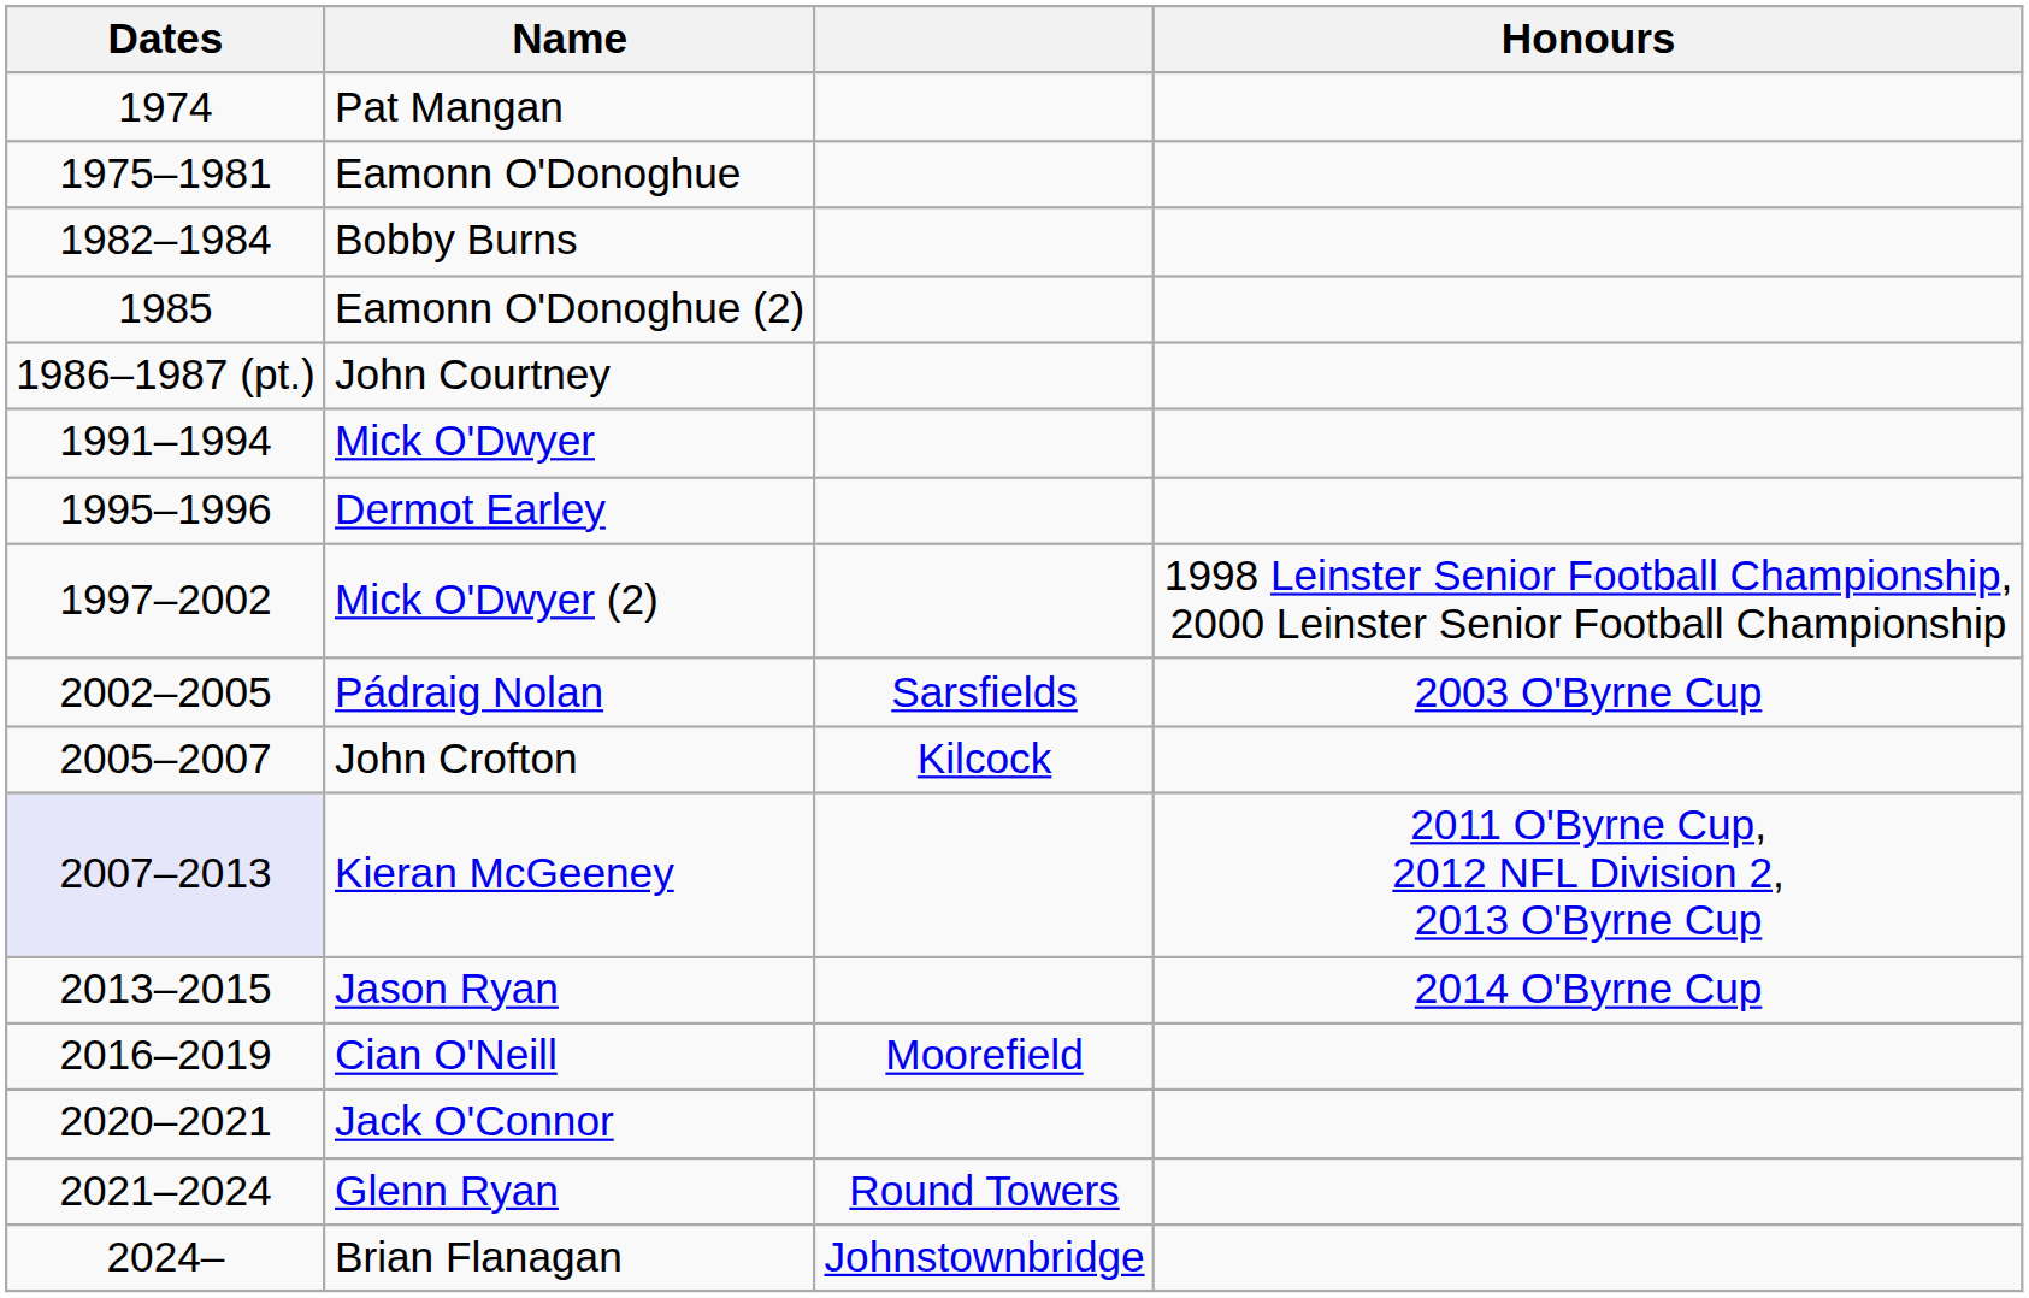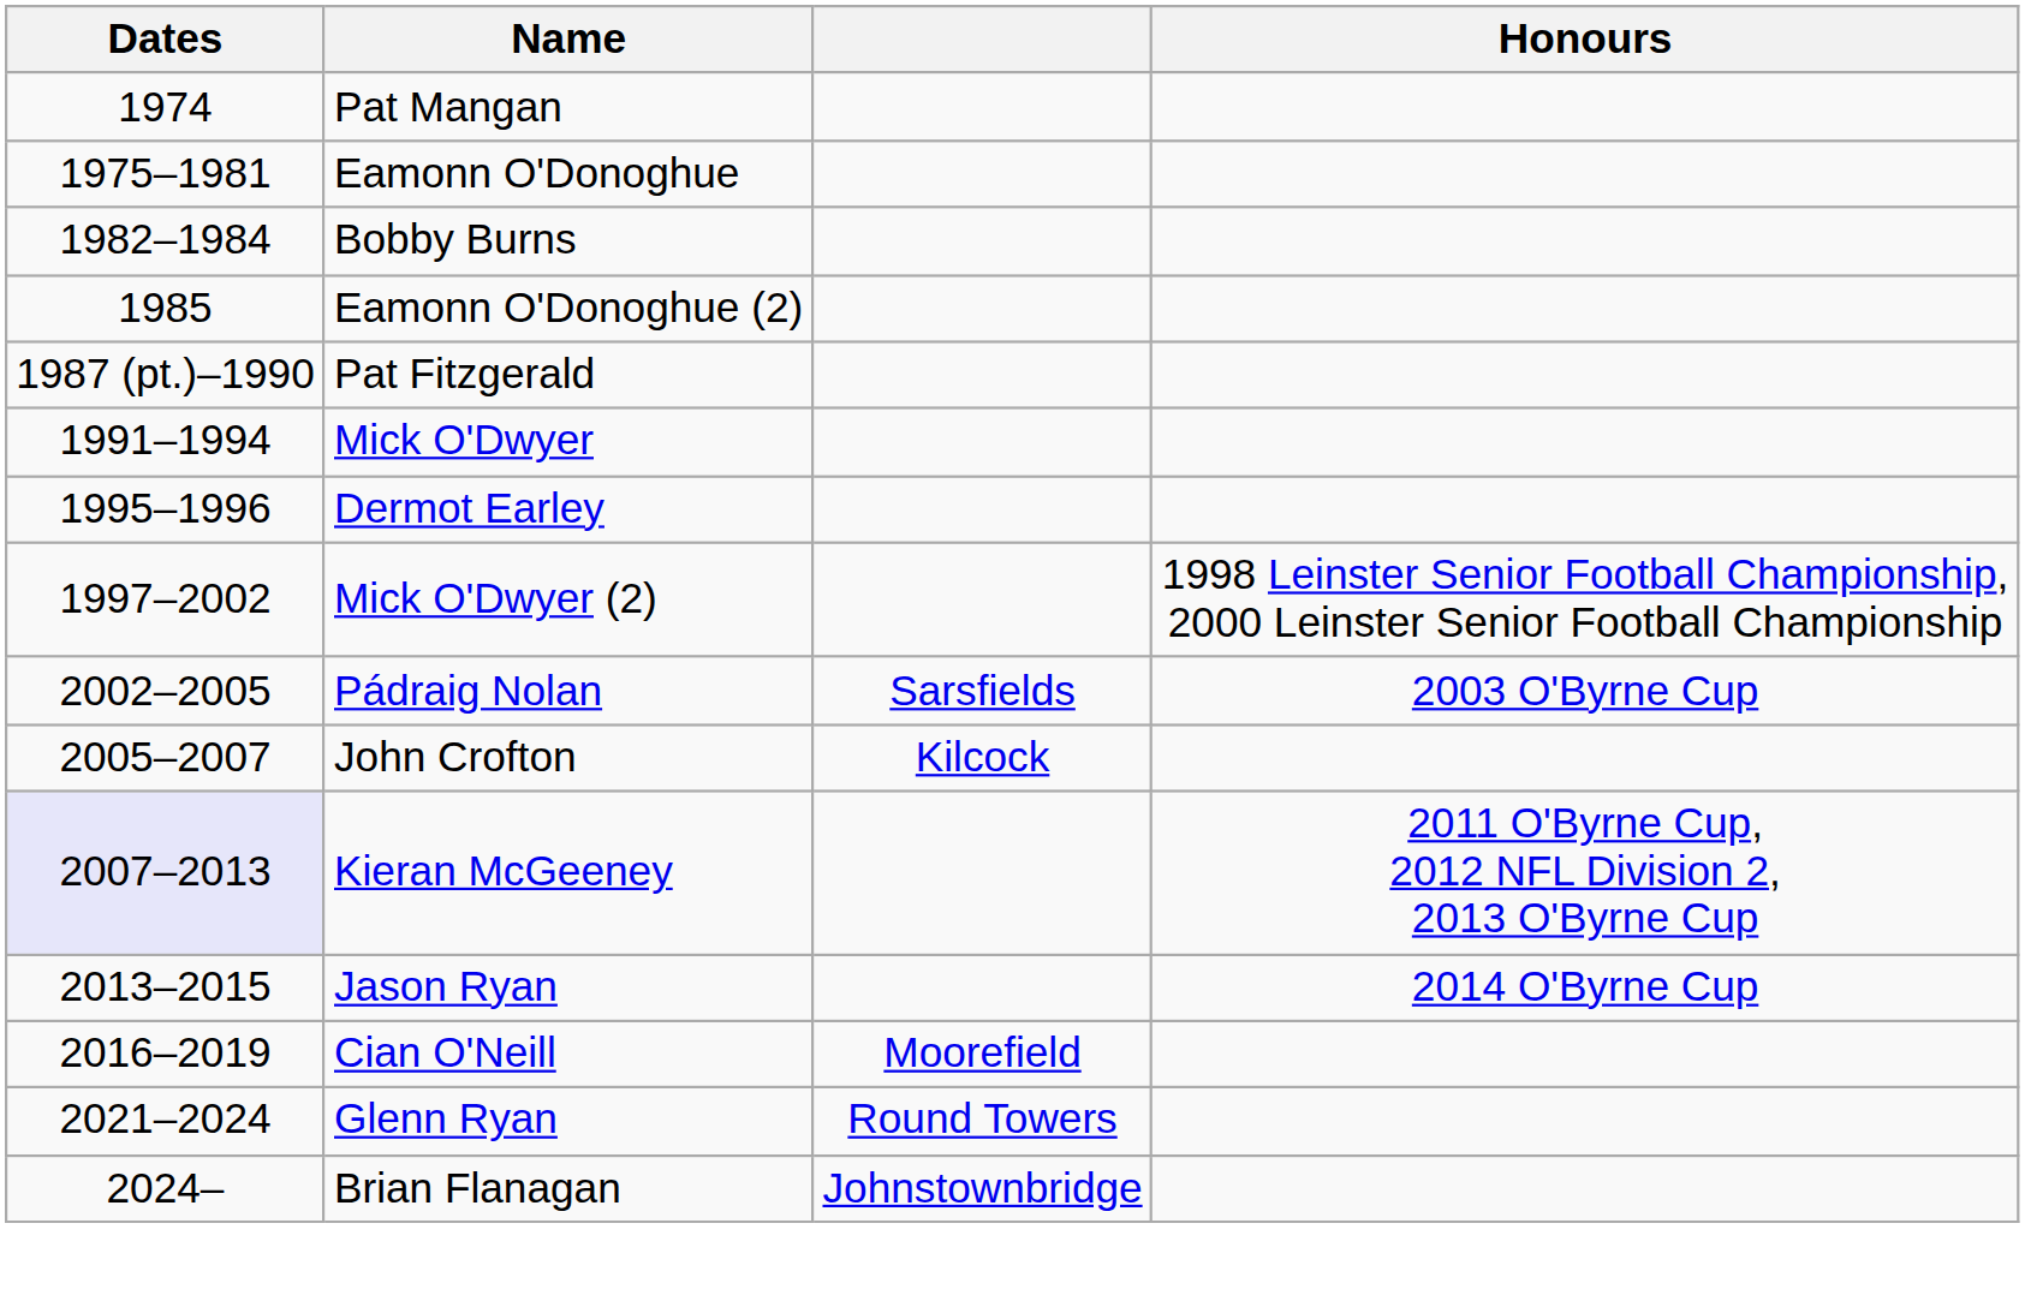 <table class="wikitable sortable" style="text-align: center;">
 <tr>
 <th>Dates</th>
 <th>Name</th>
 <th></th>
 <th class="unsortable">Honours</th>
 </tr>
 <tr>
 <td>1974</td>
 <td style="text-align: left;">Pat Mangan</td>
 <td></td>
 <td></td>
 </tr>
 <tr>
 <td>1975–1981</td>
 <td style="text-align: left;">Eamonn O'Donoghue</td>
 <td></td>
 <td></td>
 </tr>
 <tr>
 <td>1982–1984</td>
 <td style="text-align: left;">Bobby Burns</td>
 <td><small></small></td>
 <td></td>
 </tr>
 <tr>
 <td>1985</td>
 <td style="text-align: left;">Eamonn O'Donoghue (2)</td>
 <td></td>
 <td></td>
 </tr>
 <tr>
-<td>1986–1987 (pt.)</td>
-<td style="text-align: left;">John Courtney</td>
+<td>1987 (pt.)–1990</td>
+<td style="text-align: left;">Pat Fitzgerald</td>
 <td><small></small></td>
 <td></td>
 </tr>
 <tr>
 <td>1991–1994</td>
 <td style="text-align: left;"><a href='#'>Mick O'Dwyer</a></td>
 <td><small></small></td>
 <td></td>
 </tr>
 <tr>
 <td>1995–1996</td>
 <td style="text-align: left;"><a href='#'>Dermot Earley</a></td>
 <td><small></small></td>
 <td></td>
 </tr>
 <tr>
 <td>1997–2002</td>
 <td style="text-align: left;"><a href='#'>Mick O'Dwyer</a> (2)</td>
 <td><small></small></td>
 <td>1998 <a href='#'>Leinster Senior Football Championship</a>,<br>2000 Leinster Senior Football Championship</td>
 </tr>
 <tr>
 <td>2002–2005</td>
 <td style="text-align: left;"><a href='#'>Pádraig Nolan</a></td>
 <td><a href='#'>Sarsfields</a></td>
 <td><a href='#'>2003 O'Byrne Cup</a></td>
 </tr>
 <tr>
 <td>2005–2007</td>
 <td style="text-align: left;">John Crofton</td>
 <td><a href='#'>Kilcock</a></td>
 <td></td>
 </tr>
 <tr>
 <td style="background: lavender;">2007–2013</td>
 <td style="text-align: left;"><a href='#'>Kieran McGeeney</a></td>
 <td><small></small></td>
 <td><a href='#'>2011 O'Byrne Cup</a>,<br><a href='#'>2012 NFL Division 2</a>,<br><a href='#'>2013 O'Byrne Cup</a></td>
 </tr>
 <tr>
 <td>2013–2015</td>
 <td style="text-align: left;"><a href='#'>Jason Ryan</a></td>
 <td><small></small></td>
 <td><a href='#'>2014 O'Byrne Cup</a></td>
 </tr>
 <tr>
 <td>2016–2019</td>
 <td style="text-align: left;"><a href='#'>Cian O'Neill</a></td>
 <td><a href='#'>Moorefield</a></td>
 <td></td>
 </tr>
 <tr>
-<td>2020–2021</td>
-<td style="text-align: left;"><a href='#'>Jack O'Connor</a></td>
-<td><small></small></td>
-<td></td>
-</tr>
-<tr>
 <td>2021–2024</td>
 <td style="text-align: left;"><a href='#'>Glenn Ryan</a></td>
 <td><a href='#'>Round Towers</a></td>
 <td></td>
 </tr>
 <tr>
 <td>2024–</td>
 <td style="text-align: left;">Brian Flanagan<small></small></td>
 <td><a href='#'>Johnstownbridge</a></td>
 <td></td>
 </tr>
 </table>
